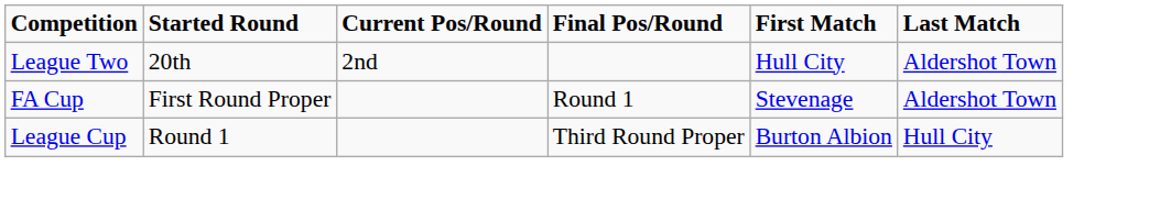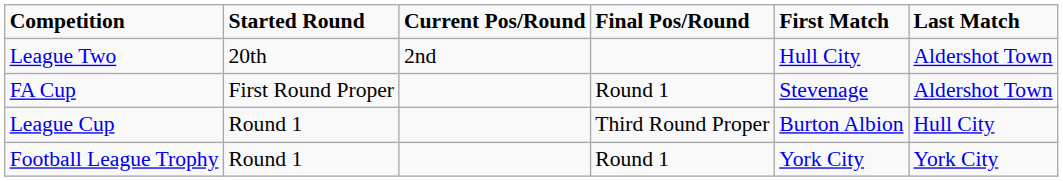 <table class="wikitable">
 <tr>
 <td><strong>Competition</strong></td>
 <td><strong>Started Round</strong></td>
 <td><strong>Current Pos/Round</strong></td>
 <td><strong>Final Pos/Round</strong></td>
 <td><strong>First Match</strong></td>
 <td><strong>Last Match</strong></td>
 </tr>
 <tr>
 <td><a href='#'>League Two</a></td>
 <td>20th</td>
 <td>2nd</td>
 <td></td>
 <td><a href='#'>Hull City</a></td>
 <td><a href='#'>Aldershot Town</a></td>
 </tr>
 <tr>
 <td><a href='#'>FA Cup</a></td>
 <td>First Round Proper</td>
 <td></td>
 <td>Round 1</td>
 <td><a href='#'>Stevenage</a></td>
 <td><a href='#'>Aldershot Town</a></td>
 </tr>
 <tr>
 <td><a href='#'>League Cup</a></td>
 <td>Round 1</td>
 <td></td>
 <td>Third Round Proper</td>
 <td><a href='#'>Burton Albion</a></td>
 <td><a href='#'>Hull City</a></td>
 </tr>
+<tr>
+<td><a href='#'>Football League Trophy</a></td>
+<td>Round 1</td>
+<td></td>
+<td>Round 1</td>
+<td><a href='#'>York City</a></td>
+<td><a href='#'>York City</a></td>
+</tr>
 </table>
